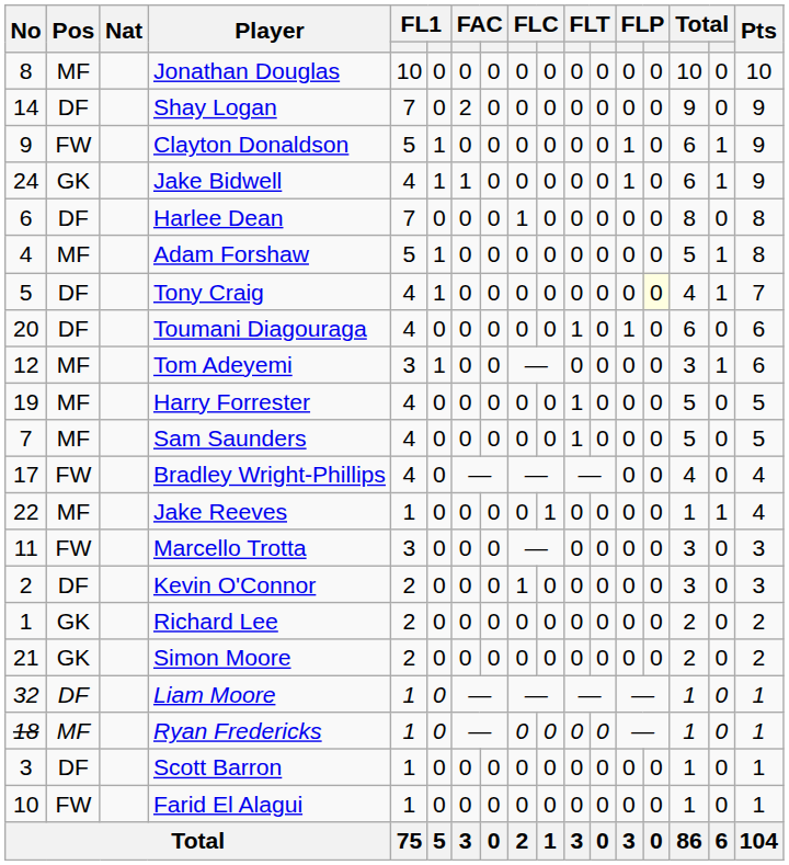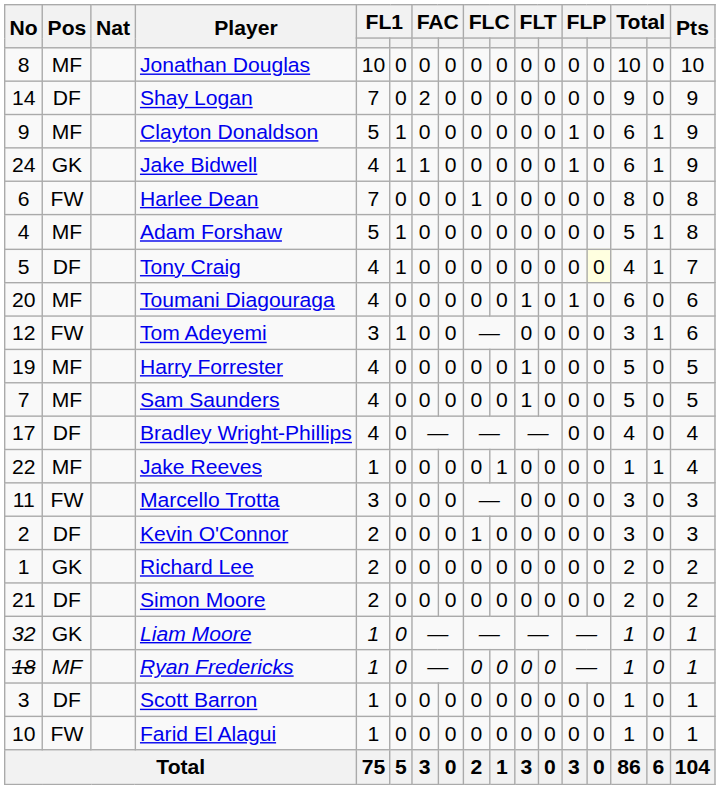 <table class="wikitable" style="text-align:center; border:1px #aaa solid; font-size:95%;">
 <tr>
 <th rowspan="2">No</th>
 <th rowspan="2">Pos</th>
 <th rowspan="2">Nat</th>
 <th rowspan="2">Player</th>
 <th colspan="2">FL1</th>
 <th colspan="2">FAC</th>
 <th colspan="2">FLC</th>
 <th colspan="2">FLT</th>
 <th colspan="2">FLP</th>
 <th colspan="2">Total</th>
 <th rowspan="2">Pts</th>
 </tr>
 <tr>
 <th></th>
 <th></th>
 <th></th>
 <th></th>
 <th></th>
 <th></th>
 <th></th>
 <th></th>
 <th></th>
 <th></th>
 <th></th>
 <th></th>
 </tr>
 <tr>
 <td>8</td>
 <td>MF</td>
 <td></td>
 <td style="text-align:left;"><a href='#'>Jonathan Douglas</a></td>
 <td>10</td>
 <td>0</td>
 <td>0</td>
 <td>0</td>
 <td>0</td>
 <td>0</td>
 <td>0</td>
 <td>0</td>
 <td>0</td>
 <td>0</td>
 <td>10</td>
 <td>0</td>
 <td>10</td>
 </tr>
 <tr>
 <td>14</td>
 <td>DF</td>
 <td></td>
 <td style="text-align:left;"><a href='#'>Shay Logan</a></td>
 <td>7</td>
 <td>0</td>
 <td>2</td>
 <td>0</td>
 <td>0</td>
 <td>0</td>
 <td>0</td>
 <td>0</td>
 <td>0</td>
 <td>0</td>
 <td>9</td>
 <td>0</td>
 <td>9</td>
 </tr>
 <tr>
 <td>9</td>
-<td>FW</td>
+<td>MF</td>
 <td></td>
 <td style="text-align:left;"><a href='#'>Clayton Donaldson</a></td>
 <td>5</td>
 <td>1</td>
 <td>0</td>
 <td>0</td>
 <td>0</td>
 <td>0</td>
 <td>0</td>
 <td>0</td>
 <td>1</td>
 <td>0</td>
 <td>6</td>
 <td>1</td>
 <td>9</td>
 </tr>
 <tr>
 <td>24</td>
 <td>GK</td>
 <td></td>
 <td style="text-align:left;"><a href='#'>Jake Bidwell</a></td>
 <td>4</td>
 <td>1</td>
 <td>1</td>
 <td>0</td>
 <td>0</td>
 <td>0</td>
 <td>0</td>
 <td>0</td>
 <td>1</td>
 <td>0</td>
 <td>6</td>
 <td>1</td>
 <td>9</td>
 </tr>
 <tr>
 <td>6</td>
-<td>DF</td>
+<td>FW</td>
 <td></td>
 <td style="text-align:left;"><a href='#'>Harlee Dean</a></td>
 <td>7</td>
 <td>0</td>
 <td>0</td>
 <td>0</td>
 <td>1</td>
 <td>0</td>
 <td>0</td>
 <td>0</td>
 <td>0</td>
 <td>0</td>
 <td>8</td>
 <td>0</td>
 <td>8</td>
 </tr>
 <tr>
 <td>4</td>
 <td>MF</td>
 <td></td>
 <td style="text-align:left;"><a href='#'>Adam Forshaw</a></td>
 <td>5</td>
 <td>1</td>
 <td>0</td>
 <td>0</td>
 <td>0</td>
 <td>0</td>
 <td>0</td>
 <td>0</td>
 <td>0</td>
 <td>0</td>
 <td>5</td>
 <td>1</td>
 <td>8</td>
 </tr>
 <tr>
 <td>5</td>
 <td>DF</td>
 <td></td>
 <td style="text-align:left;"><a href='#'>Tony Craig</a></td>
 <td>4</td>
 <td>1</td>
 <td>0</td>
 <td>0</td>
 <td>0</td>
 <td>0</td>
 <td>0</td>
 <td>0</td>
 <td>0</td>
 <td style="background: lightyellow;">0</td>
 <td>4</td>
 <td>1</td>
 <td>7</td>
 </tr>
 <tr>
 <td>20</td>
-<td>DF</td>
+<td>MF</td>
 <td></td>
 <td style="text-align:left;"><a href='#'>Toumani Diagouraga</a></td>
 <td>4</td>
 <td>0</td>
 <td>0</td>
 <td>0</td>
 <td>0</td>
 <td>0</td>
 <td>1</td>
 <td>0</td>
 <td>1</td>
 <td>0</td>
 <td>6</td>
 <td>0</td>
 <td>6</td>
 </tr>
 <tr>
 <td>12</td>
-<td>MF</td>
+<td>FW</td>
 <td></td>
 <td style="text-align:left;"><a href='#'>Tom Adeyemi</a></td>
 <td>3</td>
 <td>1</td>
 <td>0</td>
 <td>0</td>
 <td colspan="2"><em>—</em></td>
 <td>0</td>
 <td>0</td>
 <td>0</td>
 <td>0</td>
 <td>3</td>
 <td>1</td>
 <td>6</td>
 </tr>
 <tr>
 <td>19</td>
 <td>MF</td>
 <td></td>
 <td style="text-align:left;"><a href='#'>Harry Forrester</a></td>
 <td>4</td>
 <td>0</td>
 <td>0</td>
 <td>0</td>
 <td>0</td>
 <td>0</td>
 <td>1</td>
 <td>0</td>
 <td>0</td>
 <td>0</td>
 <td>5</td>
 <td>0</td>
 <td>5</td>
 </tr>
 <tr>
 <td>7</td>
 <td>MF</td>
 <td></td>
 <td style="text-align:left;"><a href='#'>Sam Saunders</a></td>
 <td>4</td>
 <td>0</td>
 <td>0</td>
 <td>0</td>
 <td>0</td>
 <td>0</td>
 <td>1</td>
 <td>0</td>
 <td>0</td>
 <td>0</td>
 <td>5</td>
 <td>0</td>
 <td>5</td>
 </tr>
 <tr>
 <td>17</td>
-<td>FW</td>
+<td>DF</td>
 <td></td>
 <td style="text-align:left;"><a href='#'>Bradley Wright-Phillips</a></td>
 <td>4</td>
 <td>0</td>
 <td colspan="2"><em>—</em></td>
 <td colspan="2"><em>—</em></td>
 <td colspan="2"><em>—</em></td>
 <td>0</td>
 <td>0</td>
 <td>4</td>
 <td>0</td>
 <td>4</td>
 </tr>
 <tr>
 <td>22</td>
 <td>MF</td>
 <td></td>
 <td style="text-align:left;"><a href='#'>Jake Reeves</a></td>
 <td>1</td>
 <td>0</td>
 <td>0</td>
 <td>0</td>
 <td>0</td>
 <td>1</td>
 <td>0</td>
 <td>0</td>
 <td>0</td>
 <td>0</td>
 <td>1</td>
 <td>1</td>
 <td>4</td>
 </tr>
 <tr>
 <td>11</td>
 <td>FW</td>
 <td></td>
 <td style="text-align:left;"><a href='#'>Marcello Trotta</a></td>
 <td>3</td>
 <td>0</td>
 <td>0</td>
 <td>0</td>
 <td colspan="2"><em>—</em></td>
 <td>0</td>
 <td>0</td>
 <td>0</td>
 <td>0</td>
 <td>3</td>
 <td>0</td>
 <td>3</td>
 </tr>
 <tr>
 <td>2</td>
 <td>DF</td>
 <td></td>
 <td style="text-align:left;"><a href='#'>Kevin O'Connor</a></td>
 <td>2</td>
 <td>0</td>
 <td>0</td>
 <td>0</td>
 <td>1</td>
 <td>0</td>
 <td>0</td>
 <td>0</td>
 <td>0</td>
 <td>0</td>
 <td>3</td>
 <td>0</td>
 <td>3</td>
 </tr>
 <tr>
 <td>1</td>
 <td>GK</td>
 <td></td>
 <td style="text-align:left;"><a href='#'>Richard Lee</a></td>
 <td>2</td>
 <td>0</td>
 <td>0</td>
 <td>0</td>
 <td>0</td>
 <td>0</td>
 <td>0</td>
 <td>0</td>
 <td>0</td>
 <td>0</td>
 <td>2</td>
 <td>0</td>
 <td>2</td>
 </tr>
 <tr>
 <td>21</td>
-<td>GK</td>
+<td>DF</td>
 <td></td>
 <td style="text-align:left;"><a href='#'>Simon Moore</a></td>
 <td>2</td>
 <td>0</td>
 <td>0</td>
 <td>0</td>
 <td>0</td>
 <td>0</td>
 <td>0</td>
 <td>0</td>
 <td>0</td>
 <td>0</td>
 <td>2</td>
 <td>0</td>
 <td>2</td>
 </tr>
 <tr>
 <td><em>32</em></td>
-<td><em>DF</em></td>
+<td>GK</td>
 <td></td>
 <td style="text-align:left;"><em><a href='#'>Liam Moore</a></em></td>
 <td><em>1</em></td>
 <td><em>0</em></td>
 <td colspan="2"><em>—</em></td>
 <td colspan="2"><em>—</em></td>
 <td colspan="2"><em>—</em></td>
 <td colspan="2"><em>—</em></td>
 <td><em>1</em></td>
 <td><em>0</em></td>
 <td><em>1</em></td>
 </tr>
 <tr>
 <td><em><s>18</s></em></td>
 <td><em>MF</em></td>
 <td><em></em></td>
 <td style="text-align:left;"><em><a href='#'>Ryan Fredericks</a></em></td>
 <td><em>1</em></td>
 <td><em>0</em></td>
 <td colspan="2"><em>—</em></td>
 <td><em>0</em></td>
 <td><em>0</em></td>
 <td><em>0</em></td>
 <td><em>0</em></td>
 <td colspan="2"><em>—</em></td>
 <td><em>1</em></td>
 <td><em>0</em></td>
 <td><em>1</em></td>
 </tr>
 <tr>
 <td>3</td>
 <td>DF</td>
 <td></td>
 <td style="text-align:left;"><a href='#'>Scott Barron</a></td>
 <td>1</td>
 <td>0</td>
 <td>0</td>
 <td>0</td>
 <td>0</td>
 <td>0</td>
 <td>0</td>
 <td>0</td>
 <td>0</td>
 <td>0</td>
 <td>1</td>
 <td>0</td>
 <td>1</td>
 </tr>
 <tr>
 <td>10</td>
 <td>FW</td>
 <td></td>
 <td style="text-align:left;"><a href='#'>Farid El Alagui</a></td>
 <td>1</td>
 <td>0</td>
 <td>0</td>
 <td>0</td>
 <td>0</td>
 <td>0</td>
 <td>0</td>
 <td>0</td>
 <td>0</td>
 <td>0</td>
 <td>1</td>
 <td>0</td>
 <td>1</td>
 </tr>
 <tr>
 <th colspan="4">Total</th>
 <th>75</th>
 <th>5</th>
 <th>3</th>
 <th>0</th>
 <th>2</th>
 <th>1</th>
 <th>3</th>
 <th>0</th>
 <th>3</th>
 <th>0</th>
 <th>86</th>
 <th>6</th>
 <th>104</th>
 </tr>
 </table>
